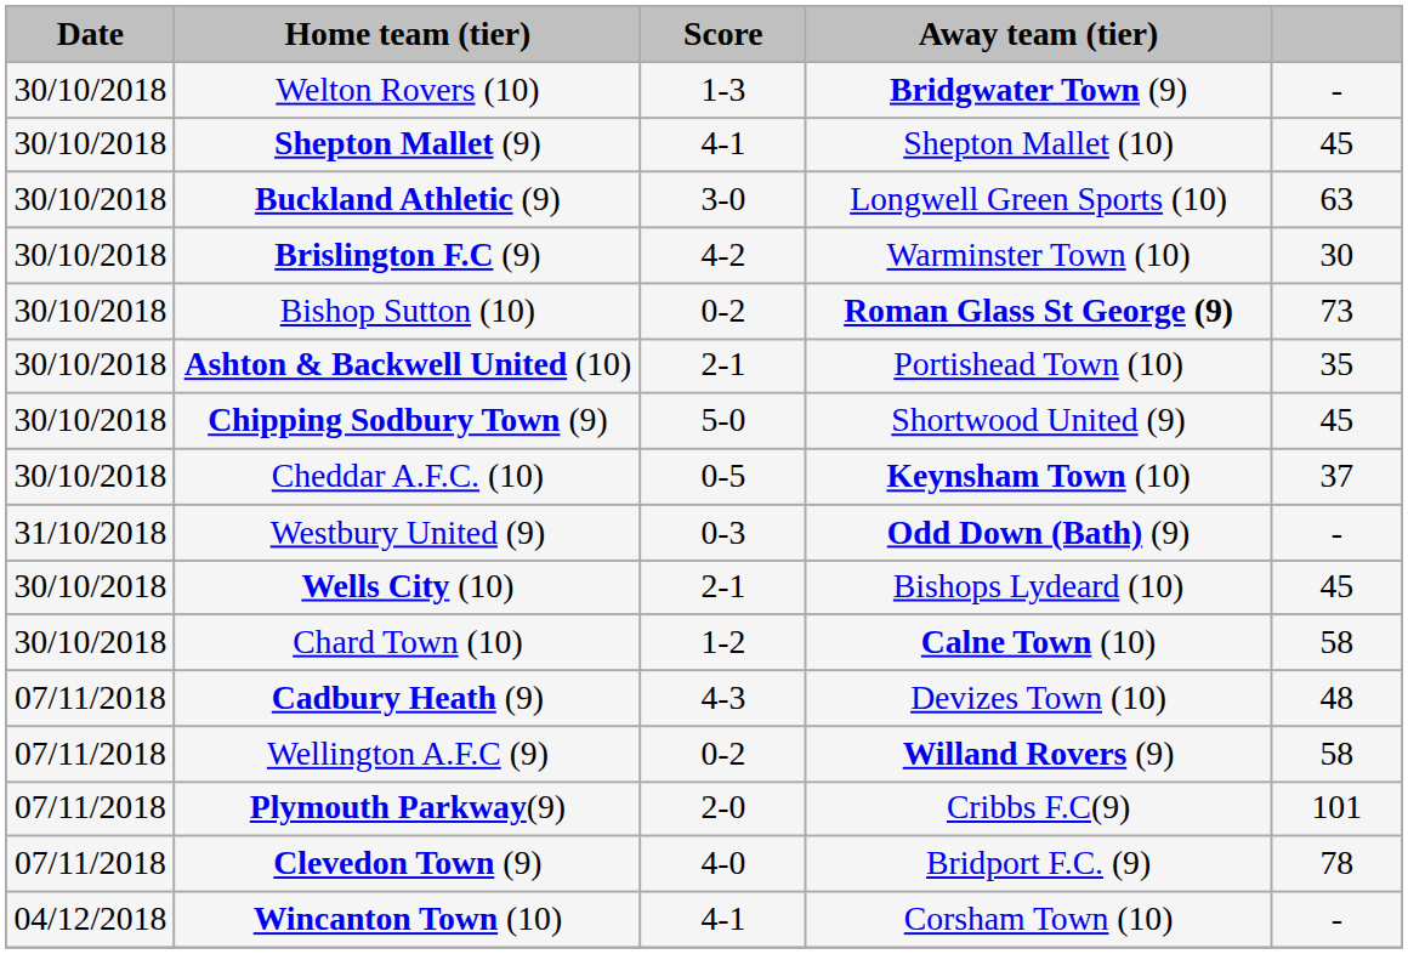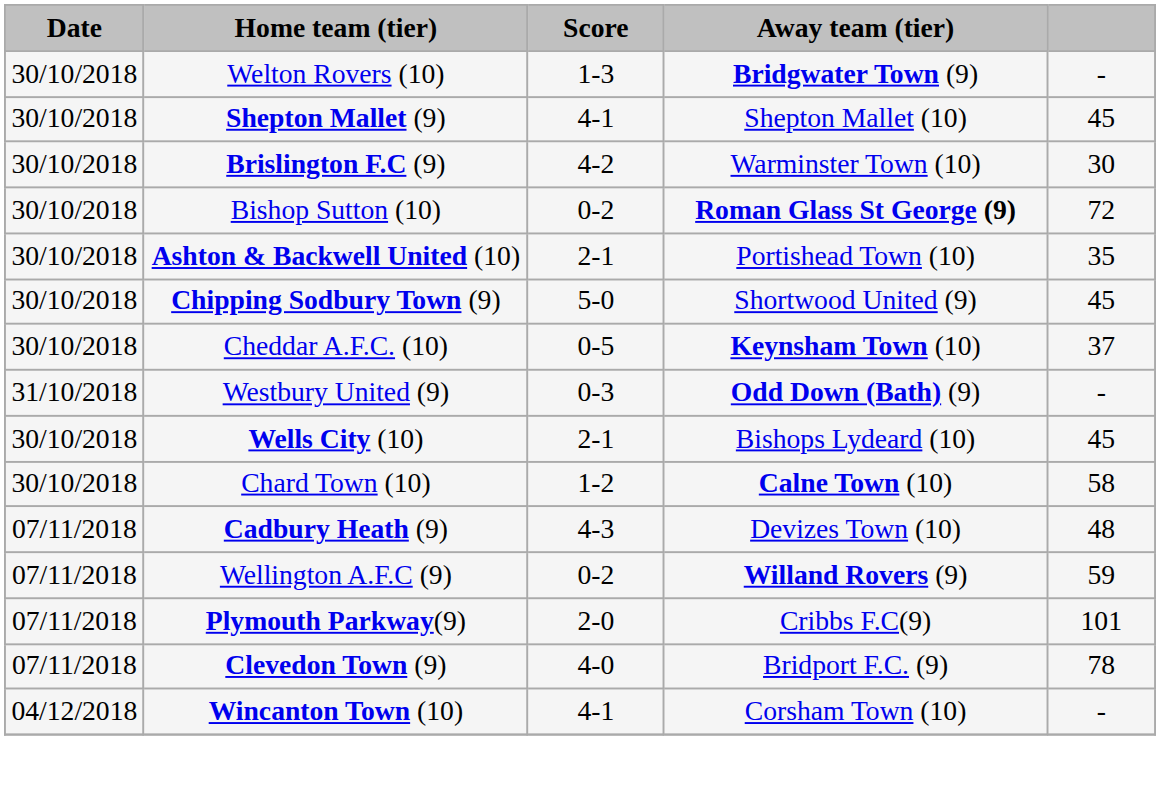 <table class="wikitable" style="width: 600px; background:WhiteSmoke; text-align:center; font-size:90%">
 <tr>
 <td scope="col" style="width:  5.00%; background:silver;"><strong>Date</strong></td>
 <td scope="col" style="width: 36.25%; background:silver;"><strong>Home team (tier)</strong></td>
 <td scope="col" style="width: 12.50%; background:silver;"><strong>Score</strong></td>
 <td scope="col" style="width: 36.25%; background:silver;"><strong>Away team (tier)</strong></td>
 <td scope="col" style="width: 10.00%; background:silver;"><strong></strong></td>
 </tr>
 <tr>
 <td>30/10/2018</td>
 <td><a href='#'>Welton Rovers</a> (10)</td>
 <td>1-3</td>
 <td><strong><a href='#'>Bridgwater Town</a></strong> (9)</td>
 <td>-</td>
 </tr>
 <tr>
 <td>30/10/2018</td>
 <td><strong><a href='#'>Shepton Mallet</a></strong> (9)</td>
 <td>4-1</td>
 <td><a href='#'>Shepton Mallet</a> (10)</td>
 <td>45</td>
 </tr>
 <tr>
 <td>30/10/2018</td>
-<td><strong><a href='#'>Buckland Athletic</a></strong> (9)</td>
-<td>3-0</td>
-<td><a href='#'>Longwell Green Sports</a> (10)</td>
-<td>63</td>
-</tr>
-<tr>
-<td>30/10/2018</td>
 <td><strong><a href='#'>Brislington F.C</a></strong> (9)</td>
 <td>4-2</td>
 <td><a href='#'>Warminster Town</a> (10)</td>
 <td>30</td>
 </tr>
 <tr>
 <td>30/10/2018</td>
 <td><a href='#'>Bishop Sutton</a> (10)</td>
 <td>0-2</td>
 <td><strong><a href='#'>Roman Glass St George</a> (9)</strong></td>
-<td>73</td>
+<td>72</td>
 </tr>
 <tr>
 <td>30/10/2018</td>
 <td><strong><a href='#'>Ashton & Backwell United</a></strong> (10)</td>
 <td>2-1</td>
 <td><a href='#'>Portishead Town</a> (10)</td>
 <td>35</td>
 </tr>
 <tr>
 <td>30/10/2018</td>
 <td><strong><a href='#'>Chipping Sodbury Town</a></strong> (9)</td>
 <td>5-0</td>
 <td><a href='#'>Shortwood United</a> (9)</td>
 <td>45</td>
 </tr>
 <tr>
 <td>30/10/2018</td>
 <td><a href='#'>Cheddar A.F.C.</a> (10)</td>
 <td>0-5</td>
 <td><strong><a href='#'>Keynsham Town</a></strong> (10)</td>
 <td>37</td>
 </tr>
 <tr>
 <td>31/10/2018</td>
 <td><a href='#'>Westbury United</a> (9)</td>
 <td>0-3</td>
 <td><strong><a href='#'>Odd Down (Bath)</a></strong> (9)</td>
 <td>-</td>
 </tr>
 <tr>
 <td>30/10/2018</td>
 <td><strong><a href='#'>Wells City</a></strong> (10)</td>
 <td>2-1</td>
 <td><a href='#'>Bishops Lydeard</a> (10)</td>
 <td>45</td>
 </tr>
 <tr>
 <td>30/10/2018</td>
 <td><a href='#'>Chard Town</a> (10)</td>
 <td>1-2</td>
 <td><strong><a href='#'>Calne Town</a></strong> (10)</td>
 <td>58</td>
 </tr>
 <tr>
 <td>07/11/2018</td>
 <td><strong><a href='#'>Cadbury Heath</a></strong> (9)</td>
 <td>4-3</td>
 <td><a href='#'>Devizes Town</a> (10)</td>
 <td>48</td>
 </tr>
 <tr>
 <td>07/11/2018</td>
 <td><a href='#'>Wellington A.F.C</a> (9)</td>
 <td>0-2</td>
 <td><strong><a href='#'>Willand Rovers</a></strong> (9)</td>
-<td>58</td>
+<td>59</td>
 </tr>
 <tr>
 <td>07/11/2018</td>
 <td><strong><a href='#'>Plymouth Parkway</a></strong>(9)</td>
 <td>2-0</td>
 <td><a href='#'>Cribbs F.C</a>(9)</td>
 <td>101</td>
 </tr>
 <tr>
 <td>07/11/2018</td>
 <td><strong><a href='#'>Clevedon Town</a></strong> (9)</td>
 <td>4-0</td>
 <td><a href='#'>Bridport F.C.</a> (9)</td>
 <td>78</td>
 </tr>
 <tr>
 <td>04/12/2018</td>
 <td><strong><a href='#'>Wincanton Town</a></strong> (10)</td>
 <td>4-1</td>
 <td><a href='#'>Corsham Town</a> (10)</td>
 <td>-</td>
 </tr>
 <tr>
 </tr>
 </table>
